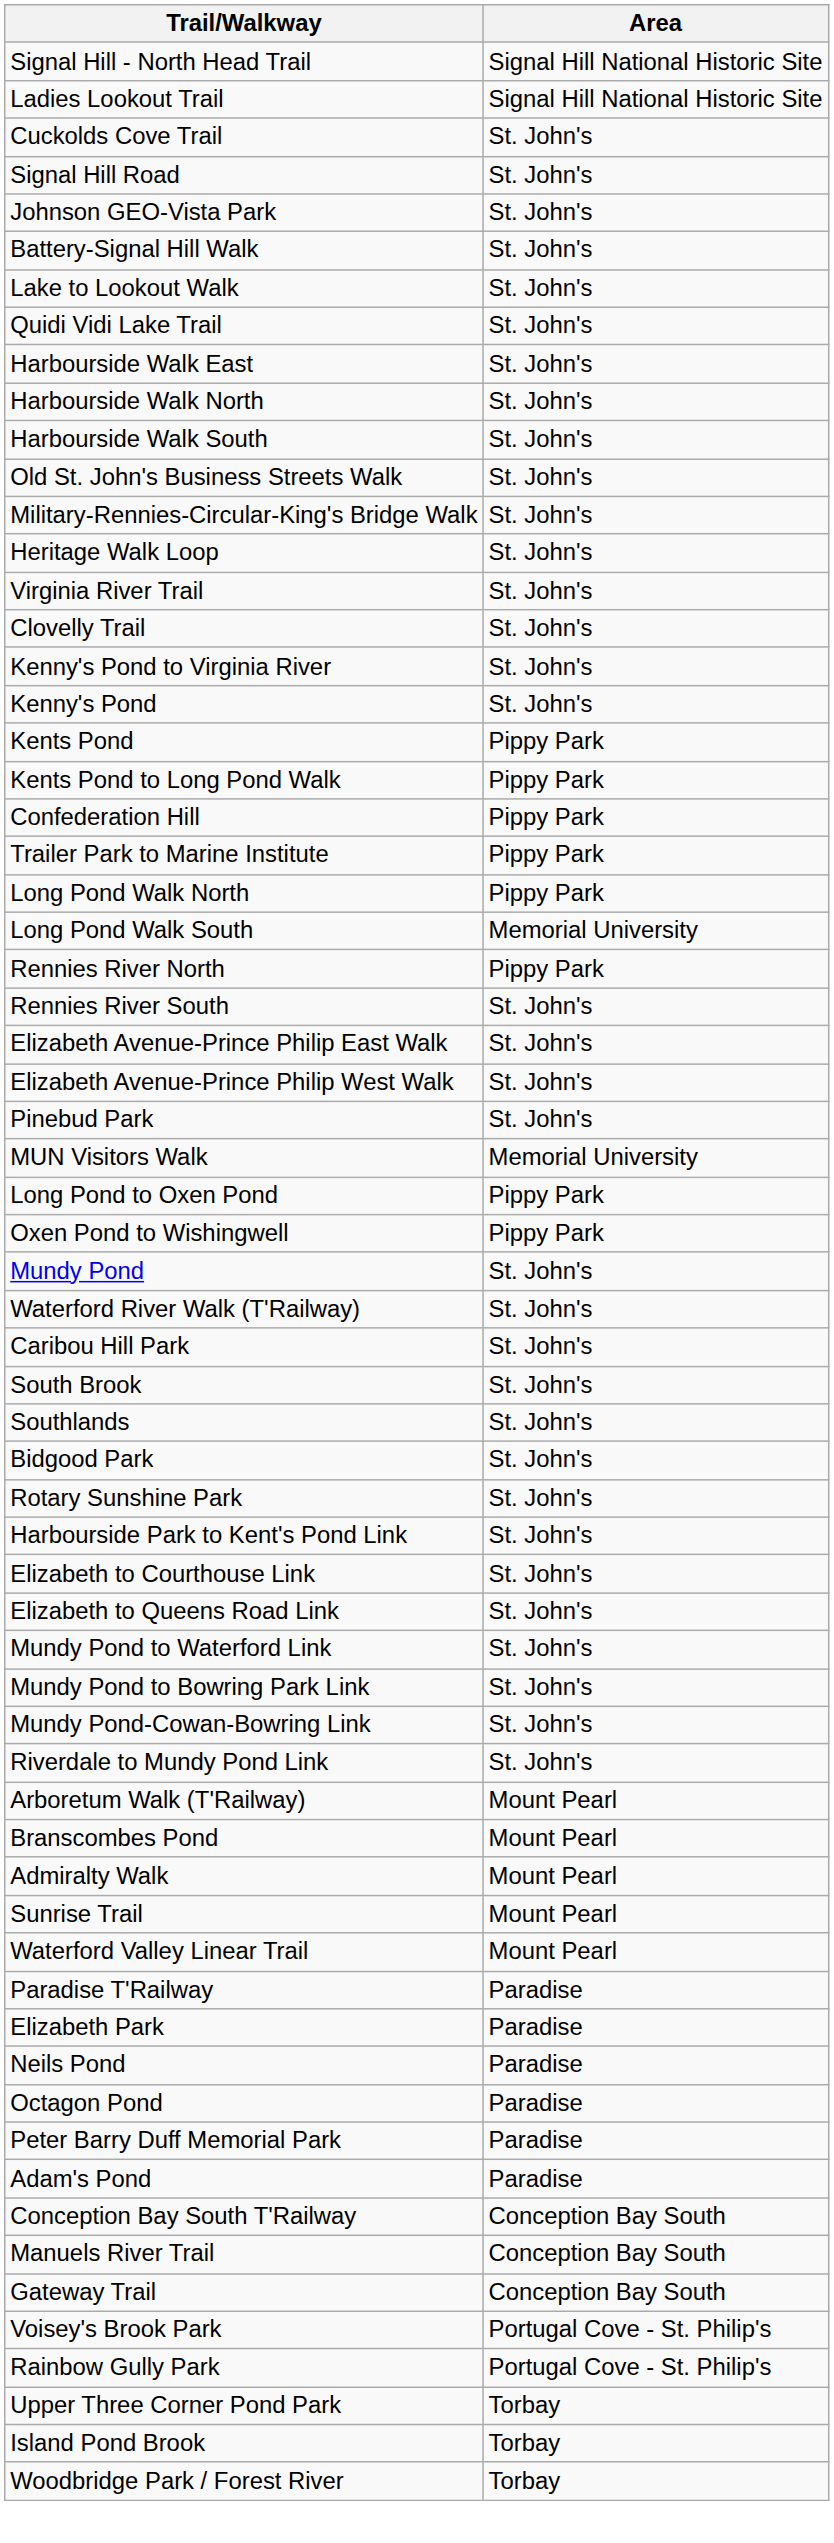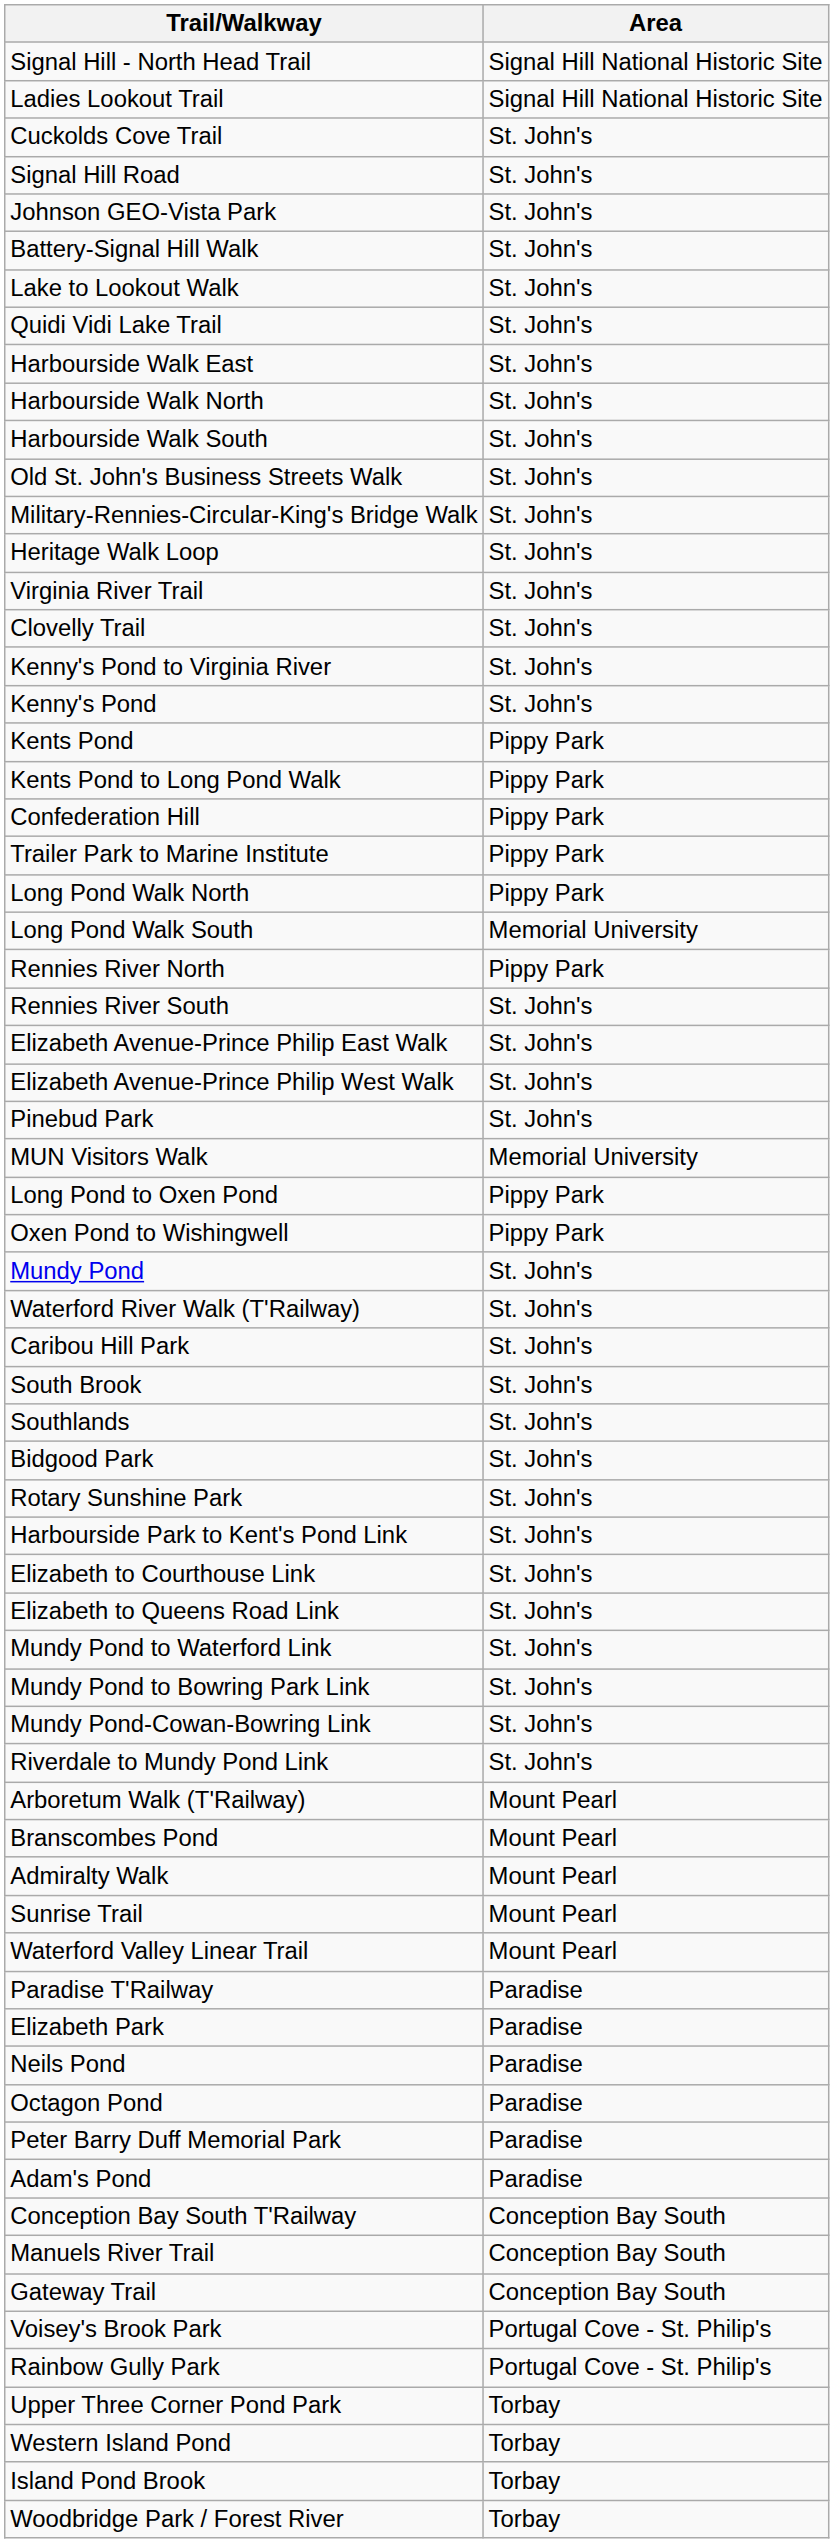 <table class="wikitable sortable">
 <tr>
 <th>Trail/Walkway</th>
 <th>Area</th>
 </tr>
 <tr>
 <td>Signal Hill - North Head Trail</td>
 <td>Signal Hill National Historic Site</td>
 </tr>
 <tr>
 <td>Ladies Lookout Trail</td>
 <td>Signal Hill National Historic Site</td>
 </tr>
 <tr>
 <td>Cuckolds Cove Trail</td>
 <td>St. John's</td>
 </tr>
 <tr>
 <td>Signal Hill Road</td>
 <td>St. John's</td>
 </tr>
 <tr>
 <td>Johnson GEO-Vista Park</td>
 <td>St. John's</td>
 </tr>
 <tr>
 <td>Battery-Signal Hill Walk</td>
 <td>St. John's</td>
 </tr>
 <tr>
 <td>Lake to Lookout Walk</td>
 <td>St. John's</td>
 </tr>
 <tr>
 <td>Quidi Vidi Lake Trail</td>
 <td>St. John's</td>
 </tr>
 <tr>
 <td>Harbourside Walk East</td>
 <td>St. John's</td>
 </tr>
 <tr>
 <td>Harbourside Walk North</td>
 <td>St. John's</td>
 </tr>
 <tr>
 <td>Harbourside Walk South</td>
 <td>St. John's</td>
 </tr>
 <tr>
 <td>Old St. John's Business Streets Walk</td>
 <td>St. John's</td>
 </tr>
 <tr>
 <td>Military-Rennies-Circular-King's Bridge Walk</td>
 <td>St. John's</td>
 </tr>
 <tr>
 <td>Heritage Walk Loop</td>
 <td>St. John's</td>
 </tr>
 <tr>
 <td>Virginia River Trail</td>
 <td>St. John's</td>
 </tr>
 <tr>
 <td>Clovelly Trail</td>
 <td>St. John's</td>
 </tr>
 <tr>
 <td>Kenny's Pond to Virginia River</td>
 <td>St. John's</td>
 </tr>
 <tr>
 <td>Kenny's Pond</td>
 <td>St. John's</td>
 </tr>
 <tr>
 <td>Kents Pond</td>
 <td>Pippy Park</td>
 </tr>
 <tr>
 <td>Kents Pond to Long Pond Walk</td>
 <td>Pippy Park</td>
 </tr>
 <tr>
 <td>Confederation Hill</td>
 <td>Pippy Park</td>
 </tr>
 <tr>
 <td>Trailer Park to Marine Institute</td>
 <td>Pippy Park</td>
 </tr>
 <tr>
 <td>Long Pond Walk North</td>
 <td>Pippy Park</td>
 </tr>
 <tr>
 <td>Long Pond Walk South</td>
 <td>Memorial University</td>
 </tr>
 <tr>
 <td>Rennies River North</td>
 <td>Pippy Park</td>
 </tr>
 <tr>
 <td>Rennies River South</td>
 <td>St. John's</td>
 </tr>
 <tr>
 <td>Elizabeth Avenue-Prince Philip East Walk</td>
 <td>St. John's</td>
 </tr>
 <tr>
 <td>Elizabeth Avenue-Prince Philip West Walk</td>
 <td>St. John's</td>
 </tr>
 <tr>
 <td>Pinebud Park</td>
 <td>St. John's</td>
 </tr>
 <tr>
 <td>MUN Visitors Walk</td>
 <td>Memorial University</td>
 </tr>
 <tr>
 <td>Long Pond to Oxen Pond</td>
 <td>Pippy Park</td>
 </tr>
 <tr>
 <td>Oxen Pond to Wishingwell</td>
 <td>Pippy Park</td>
 </tr>
 <tr>
 <td><a href='#'>Mundy Pond</a></td>
 <td>St. John's</td>
 </tr>
 <tr>
 <td>Waterford River Walk (T'Railway)</td>
 <td>St. John's</td>
 </tr>
 <tr>
 <td>Caribou Hill Park</td>
 <td>St. John's</td>
 </tr>
 <tr>
 <td>South Brook</td>
 <td>St. John's</td>
 </tr>
 <tr>
 <td>Southlands</td>
 <td>St. John's</td>
 </tr>
 <tr>
 <td>Bidgood Park</td>
 <td>St. John's</td>
 </tr>
 <tr>
 <td>Rotary Sunshine Park</td>
 <td>St. John's</td>
 </tr>
 <tr>
 <td>Harbourside Park to Kent's Pond Link</td>
 <td>St. John's</td>
 </tr>
 <tr>
 <td>Elizabeth to Courthouse Link</td>
 <td>St. John's</td>
 </tr>
 <tr>
 <td>Elizabeth to Queens Road Link</td>
 <td>St. John's</td>
 </tr>
 <tr>
 <td>Mundy Pond to Waterford Link</td>
 <td>St. John's</td>
 </tr>
 <tr>
 <td>Mundy Pond to Bowring Park Link</td>
 <td>St. John's</td>
 </tr>
 <tr>
 <td>Mundy Pond-Cowan-Bowring Link</td>
 <td>St. John's</td>
 </tr>
 <tr>
 <td>Riverdale to Mundy Pond Link</td>
 <td>St. John's</td>
 </tr>
 <tr>
 <td>Arboretum Walk (T'Railway)</td>
 <td>Mount Pearl</td>
 </tr>
 <tr>
 <td>Branscombes Pond</td>
 <td>Mount Pearl</td>
 </tr>
 <tr>
 <td>Admiralty Walk</td>
 <td>Mount Pearl</td>
 </tr>
 <tr>
 <td>Sunrise Trail</td>
 <td>Mount Pearl</td>
 </tr>
 <tr>
 <td>Waterford Valley Linear Trail</td>
 <td>Mount Pearl</td>
 </tr>
 <tr>
 <td>Paradise T'Railway</td>
 <td>Paradise</td>
 </tr>
 <tr>
 <td>Elizabeth Park</td>
 <td>Paradise</td>
 </tr>
 <tr>
 <td>Neils Pond</td>
 <td>Paradise</td>
 </tr>
 <tr>
 <td>Octagon Pond</td>
 <td>Paradise</td>
 </tr>
 <tr>
 <td>Peter Barry Duff Memorial Park</td>
 <td>Paradise</td>
 </tr>
 <tr>
 <td>Adam's Pond</td>
 <td>Paradise</td>
 </tr>
 <tr>
 <td>Conception Bay South T'Railway</td>
 <td>Conception Bay South</td>
 </tr>
 <tr>
 <td>Manuels River Trail</td>
 <td>Conception Bay South</td>
 </tr>
 <tr>
 <td>Gateway Trail</td>
 <td>Conception Bay South</td>
 </tr>
 <tr>
 <td>Voisey's Brook Park</td>
 <td>Portugal Cove - St. Philip's</td>
 </tr>
 <tr>
 <td>Rainbow Gully Park</td>
 <td>Portugal Cove - St. Philip's</td>
 </tr>
 <tr>
 <td>Upper Three Corner Pond Park</td>
 <td>Torbay</td>
 </tr>
 <tr>
+<td>Western Island Pond</td>
+<td>Torbay</td>
+</tr>
+<tr>
 <td>Island Pond Brook</td>
 <td>Torbay</td>
 </tr>
 <tr>
 <td>Woodbridge Park / Forest River</td>
 <td>Torbay</td>
 </tr>
 </table>
